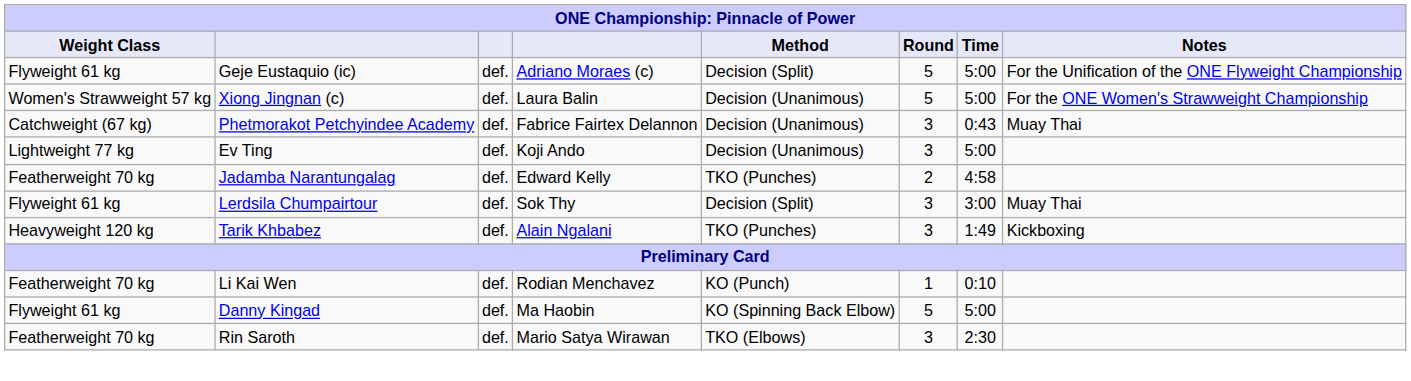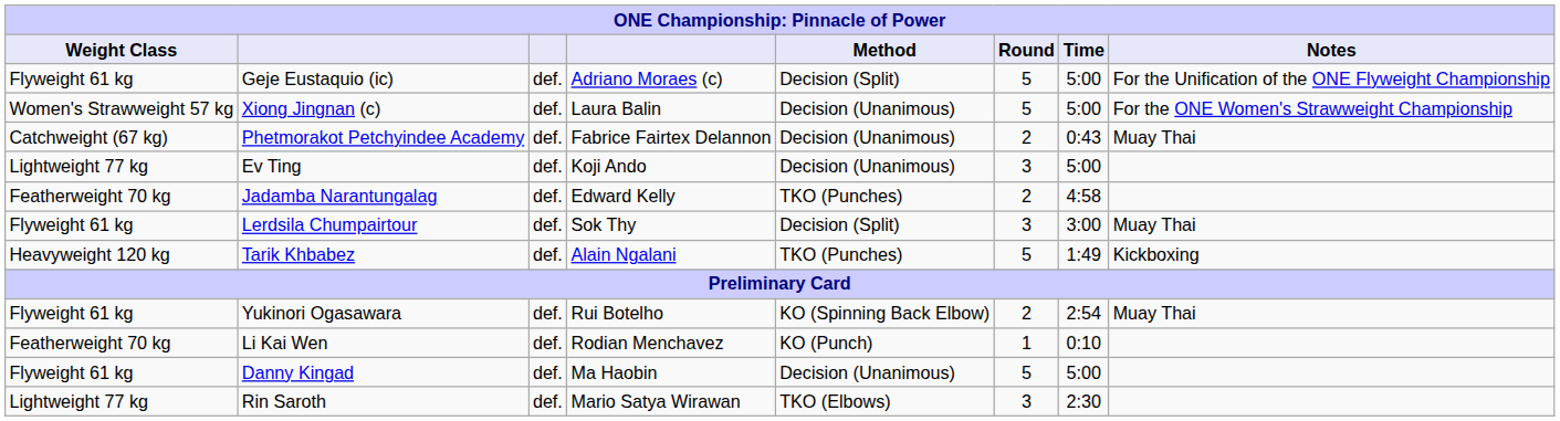 <table class="wikitable" style="font-size: 80%;">
 <tr>
 <th colspan="8" style="background-color: #ccf; color: #000080; text-align: center;"><strong>ONE Championship: Pinnacle of Power</strong></th>
 </tr>
 <tr>
 <th colspan="1" style="background-color: #E6E8FA; color: #000000; text-align: center;">Weight Class</th>
 <th colspan="1" style="background-color: #E6E8FA; color: #000000; text-align: center;"></th>
 <th colspan="1" style="background-color: #E6E8FA; color: #000000; text-align: center;"></th>
 <th colspan="1" style="background-color: #E6E8FA; color: #000000; text-align: center;"></th>
 <th colspan="1" style="background-color: #E6E8FA; color: #000000; text-align: center;">Method</th>
 <th colspan="1" style="background-color: #E6E8FA; color: #000000; text-align: center;">Round</th>
 <th colspan="1" style="background-color: #E6E8FA; color: #000000; text-align: center;">Time</th>
 <th colspan="1" style="background-color: #E6E8FA; color: #000000; text-align: center;">Notes</th>
 </tr>
 <tr>
 <td>Flyweight 61 kg</td>
 <td> Geje Eustaquio (ic)</td>
 <td>def.</td>
 <td> <a href='#'>Adriano Moraes</a> (c)</td>
 <td>Decision (Split)</td>
 <td align=center>5</td>
 <td align=center>5:00</td>
 <td>For the Unification of the <a href='#'>ONE Flyweight Championship</a></td>
 </tr>
 <tr>
 <td>Women's Strawweight 57 kg</td>
 <td> <a href='#'>Xiong Jingnan</a> (c)</td>
 <td>def.</td>
 <td> Laura Balin</td>
 <td>Decision (Unanimous)</td>
 <td align=center>5</td>
 <td align=center>5:00</td>
 <td>For the <a href='#'>ONE Women's Strawweight Championship</a></td>
 </tr>
 <tr>
 <td>Catchweight (67 kg)</td>
 <td> <a href='#'>Phetmorakot Petchyindee Academy</a></td>
 <td>def.</td>
 <td> Fabrice Fairtex Delannon</td>
 <td>Decision (Unanimous)</td>
-<td align=center>3</td>
+<td align=center>2</td>
 <td align=center>0:43</td>
 <td>Muay Thai</td>
 </tr>
 <tr>
 <td>Lightweight 77 kg</td>
 <td> Ev Ting</td>
 <td>def.</td>
 <td> Koji Ando</td>
 <td>Decision (Unanimous)</td>
 <td align=center>3</td>
 <td align=center>5:00</td>
 <td></td>
 </tr>
 <tr>
 <td>Featherweight 70 kg</td>
 <td> <a href='#'>Jadamba Narantungalag</a></td>
 <td>def.</td>
 <td> Edward Kelly</td>
 <td>TKO (Punches)</td>
 <td align=center>2</td>
 <td align=center>4:58</td>
 <td></td>
 </tr>
 <tr>
 <td>Flyweight 61 kg</td>
 <td> <a href='#'>Lerdsila Chumpairtour</a></td>
 <td>def.</td>
 <td> Sok Thy</td>
 <td>Decision (Split)</td>
 <td align=center>3</td>
 <td align=center>3:00</td>
 <td>Muay Thai</td>
 </tr>
 <tr>
 <td>Heavyweight 120 kg</td>
 <td> <a href='#'>Tarik Khbabez</a></td>
 <td>def.</td>
 <td> <a href='#'>Alain Ngalani</a></td>
 <td>TKO (Punches)</td>
-<td align=center>3</td>
+<td align=center>5</td>
 <td align=center>1:49</td>
 <td>Kickboxing</td>
 </tr>
 <tr>
 <th colspan="8" style="background-color: #ccf; color: #000080; text-align: center;"><strong>Preliminary Card</strong></th>
+</tr>
+<tr>
+<td>Flyweight 61 kg</td>
+<td> Yukinori Ogasawara</td>
+<td>def.</td>
+<td> Rui Botelho</td>
+<td>KO (Spinning Back Elbow)</td>
+<td align=center>2</td>
+<td align=center>2:54</td>
+<td>Muay Thai</td>
 </tr>
 <tr>
 <td>Featherweight 70 kg</td>
 <td> Li Kai Wen</td>
 <td>def.</td>
 <td> Rodian Menchavez</td>
 <td>KO (Punch)</td>
 <td align=center>1</td>
 <td align=center>0:10</td>
 <td></td>
 </tr>
 <tr>
 <td>Flyweight 61 kg</td>
 <td> <a href='#'>Danny Kingad</a></td>
 <td>def.</td>
 <td> Ma Haobin</td>
-<td>KO (Spinning Back Elbow)</td>
+<td>Decision (Unanimous)</td>
 <td align=center>5</td>
 <td align=center>5:00</td>
 <td></td>
 </tr>
 <tr>
-<td>Featherweight 70 kg</td>
+<td>Lightweight 77 kg</td>
 <td> Rin Saroth</td>
 <td>def.</td>
 <td> Mario Satya Wirawan</td>
 <td>TKO (Elbows)</td>
 <td align=center>3</td>
 <td align=center>2:30</td>
 <td></td>
 </tr>
 </table>
